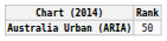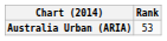 <table class="wikitable sortable plainrowheaders" style="text-align:center">
 <tr>
 <th scope="col">Chart (2014)</th>
 <th scope="col">Rank</th>
 </tr>
 <tr>
 <th scope="row">Australia Urban (ARIA)</th>
-<td>50</td>
+<td>53</td>
 </tr>
 </table>
